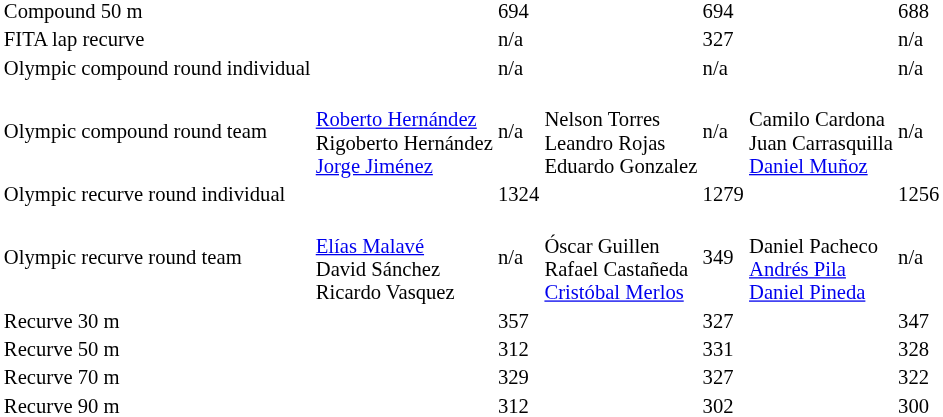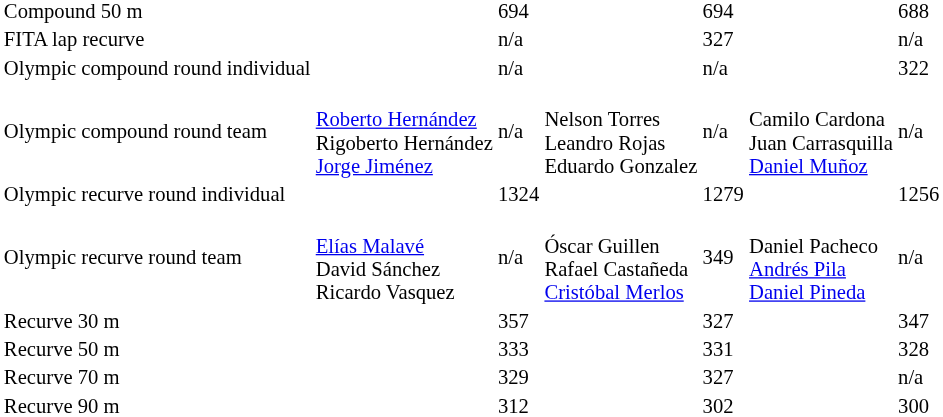 <table>
 <tr>
 <td>Compound 50 m</td>
 <td></td>
 <td>694</td>
 <td></td>
 <td>694</td>
 <td></td>
 <td>688</td>
 </tr>
 <tr>
 <td>FITA lap recurve</td>
 <td></td>
 <td>n/a</td>
 <td></td>
 <td>327</td>
 <td></td>
 <td>n/a</td>
 </tr>
 <tr>
 <td>Olympic compound round individual</td>
 <td></td>
 <td>n/a</td>
 <td></td>
 <td>n/a</td>
 <td></td>
-<td>n/a</td>
+<td>322</td>
 </tr>
 <tr>
 <td>Olympic compound round team</td>
 <td><br><a href='#'>Roberto Hernández</a><br>Rigoberto Hernández<br><a href='#'>Jorge Jiménez</a></td>
 <td>n/a</td>
 <td><br>Nelson Torres<br>Leandro Rojas<br>Eduardo Gonzalez</td>
 <td>n/a</td>
 <td><br>Camilo Cardona<br>Juan Carrasquilla<br><a href='#'>Daniel Muñoz</a></td>
 <td>n/a</td>
 </tr>
 <tr>
 <td>Olympic recurve round individual</td>
 <td></td>
 <td>1324</td>
 <td></td>
 <td>1279</td>
 <td></td>
 <td>1256</td>
 </tr>
 <tr>
 <td>Olympic recurve round team</td>
 <td><br><a href='#'>Elías Malavé</a><br>David Sánchez<br>Ricardo Vasquez</td>
 <td>n/a</td>
 <td><br>Óscar Guillen<br>Rafael Castañeda<br><a href='#'>Cristóbal Merlos</a></td>
 <td>349</td>
 <td><br>Daniel Pacheco<br><a href='#'>Andrés Pila</a><br><a href='#'>Daniel Pineda</a></td>
 <td>n/a</td>
 </tr>
 <tr>
 <td>Recurve 30 m</td>
 <td></td>
 <td>357</td>
 <td></td>
 <td>327</td>
 <td></td>
 <td>347</td>
 </tr>
 <tr>
 <td>Recurve 50 m</td>
 <td></td>
-<td>312</td>
+<td>333</td>
 <td></td>
 <td>331</td>
 <td></td>
 <td>328</td>
 </tr>
 <tr>
 <td>Recurve 70 m</td>
 <td></td>
 <td>329</td>
 <td></td>
 <td>327</td>
 <td></td>
-<td>322</td>
+<td>n/a</td>
 </tr>
 <tr>
 <td>Recurve 90 m</td>
 <td></td>
 <td>312</td>
 <td></td>
 <td>302</td>
 <td></td>
 <td>300</td>
 </tr>
 <tr>
 </tr>
 </table>
